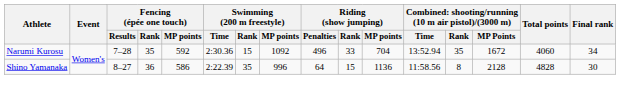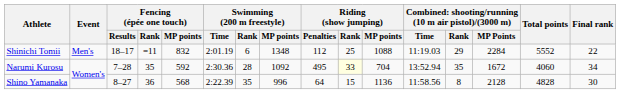 <table class="wikitable" style="font-size:90%">
 <tr>
 <th rowspan="2">Athlete</th>
 <th rowspan="2">Event</th>
 <th colspan=3>Fencing<br><span>(épée one touch)</span></th>
 <th colspan=3>Swimming<br><span>(200 m freestyle)</span></th>
 <th colspan=3>Riding<br><span>(show jumping)</span></th>
 <th colspan=3>Combined: shooting/running<br><span>(10 m air pistol)/(3000 m)</span></th>
 <th rowspan=2>Total points</th>
 <th rowspan=2>Final rank</th>
 </tr>
 <tr style="font-size:95%">
 <th>Results</th>
 <th>Rank</th>
 <th>MP points</th>
 <th>Time</th>
 <th>Rank</th>
 <th>MP points</th>
 <th>Penalties</th>
 <th>Rank</th>
 <th>MP points</th>
 <th>Time</th>
 <th>Rank</th>
 <th>MP Points</th>
 </tr>
 <tr align=center>
+<td align=left><a href='#'>Shinichi Tomii</a></td>
+<td align=left><a href='#'>Men's</a></td>
+<td>18–17</td>
+<td>=11</td>
+<td>832</td>
+<td>2:01.19</td>
+<td>6</td>
+<td>1348</td>
+<td>112</td>
+<td>25</td>
+<td>1088</td>
+<td>11:19.03</td>
+<td>29</td>
+<td>2284</td>
+<td>5552</td>
+<td>22</td>
+</tr>
+<tr align=center>
 <td align=left><a href='#'>Narumi Kurosu</a></td>
 <td align=left rowspan=2><a href='#'>Women's</a></td>
 <td>7–28</td>
 <td>35</td>
 <td>592</td>
 <td>2:30.36</td>
-<td>15</td>
+<td>28</td>
 <td>1092</td>
-<td>496</td>
-<td>33</td>
+<td>495</td>
+<td style="background: lightyellow;">33</td>
 <td>704</td>
 <td>13:52.94</td>
 <td>35</td>
 <td>1672</td>
 <td>4060</td>
 <td>34</td>
 </tr>
 <tr align=center>
 <td align=left><a href='#'>Shino Yamanaka</a></td>
 <td>8–27</td>
 <td>36</td>
-<td>586</td>
+<td>568</td>
 <td>2:22.39</td>
 <td>35</td>
 <td>996</td>
 <td>64</td>
 <td>15</td>
 <td>1136</td>
 <td>11:58.56</td>
 <td>8</td>
 <td>2128</td>
 <td>4828</td>
 <td>30</td>
 </tr>
 </table>
